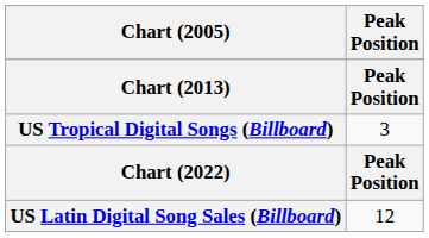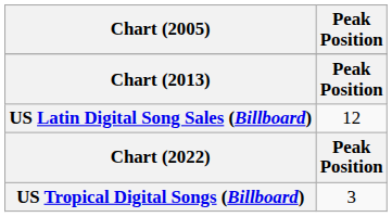 <table class="wikitable sortable plainrowheaders" style="text-align:center;">
 <tr>
 <th scope="col">Chart (2005)</th>
 <th scope="col">Peak <br> Position</th>
 </tr>
 <tr>
 </tr>
 <tr>
 </tr>
 <tr>
 </tr>
 <tr>
 </tr>
 <tr>
 </tr>
 <tr>
 <th scope="col">Chart (2013)</th>
 <th scope="col">Peak <br> Position</th>
 </tr>
 <tr>
-<th scope="row">US <a href='#'>Tropical Digital Songs</a> (<em><a href='#'>Billboard</a></em>)</th>
-<td style="text-align:center;">3</td>
+<th scope="row">US <a href='#'>Latin Digital Song Sales</a> (<em><a href='#'>Billboard</a></em>)</th>
+<td style="text-align:center;">12</td>
 </tr>
 <tr>
 <th scope="col">Chart (2022)</th>
 <th scope="col">Peak <br> Position</th>
 </tr>
 <tr>
-<th scope="row">US <a href='#'>Latin Digital Song Sales</a> (<em><a href='#'>Billboard</a></em>)</th>
-<td style="text-align:center;">12</td>
+<th scope="row">US <a href='#'>Tropical Digital Songs</a> (<em><a href='#'>Billboard</a></em>)</th>
+<td style="text-align:center;">3</td>
 </tr>
 </table>
